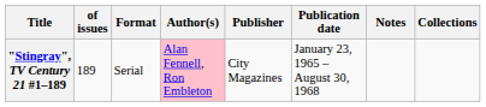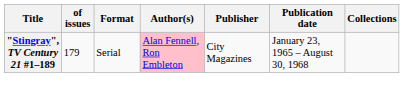 <table class="wikitable">
 <tr>
 <th>Title</th>
 <th style="width:40pt"> of issues</th>
 <th style="width:75pt">Format</th>
 <th style="width:125pt">Author(s)</th>
 <th style="width:125pt">Publisher</th>
 <th style="width:150pt">Publication date</th>
-<th style="width:175pt">Notes</th>
 <th>Collections</th>
 </tr>
 <tr>
 <th>"<a href='#'>Stingray</a>", <em>TV Century 21</em> #1–189</th>
-<td>189</td>
+<td>179</td>
 <td>Serial</td>
 <td style="background: pink;"><a href='#'>Alan Fennell</a>, <a href='#'>Ron Embleton</a></td>
 <td>City Magazines</td>
 <td>January 23, 1965 – August 30, 1968</td>
 <td></td>
-<td></td>
 </tr>
 </table>
